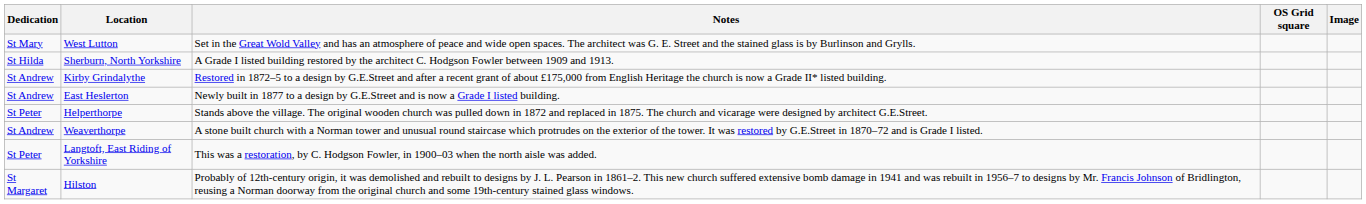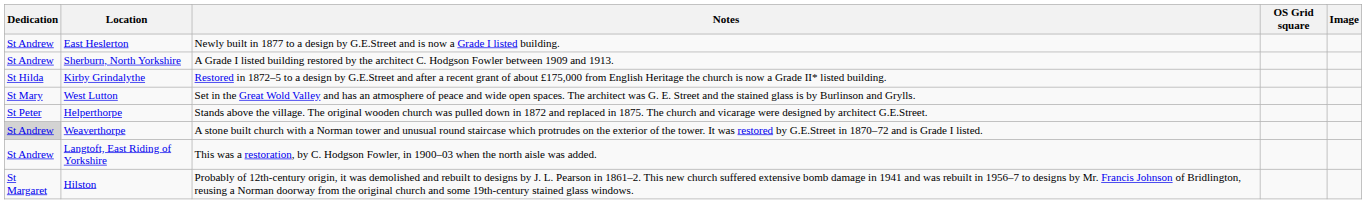 <table class="wikitable sortable">
 <tr>
 <th>Dedication</th>
 <th>Location</th>
 <th>Notes</th>
 <th>OS Grid square</th>
 <th class="unsortable">Image</th>
 </tr>
 <tr>
-<td><a href='#'>St Mary</a></td>
-<td><a href='#'>West Lutton</a></td>
-<td>Set in the <a href='#'>Great Wold Valley</a> and has an atmosphere of peace and wide open spaces. The architect was G. E. Street and the stained glass is by Burlinson and Grylls.</td>
+<td><a href='#'>St Andrew</a></td>
+<td><a href='#'>East Heslerton</a></td>
+<td>Newly built in 1877 to a design by G.E.Street and is now a <a href='#'>Grade I listed</a> building.</td>
 <td></td>
 <td></td>
 </tr>
 <tr>
-<td><a href='#'>St Hilda</a></td>
+<td><a href='#'>St Andrew</a></td>
 <td><a href='#'>Sherburn, North Yorkshire</a></td>
 <td>A Grade I listed building restored by the architect C. Hodgson Fowler between 1909 and 1913.</td>
 <td></td>
 <td></td>
 </tr>
 <tr>
-<td><a href='#'>St Andrew</a></td>
+<td><a href='#'>St Hilda</a></td>
 <td><a href='#'>Kirby Grindalythe</a></td>
 <td><a href='#'>Restored</a> in 1872–5 to a design by G.E.Street and after a recent grant of about £175,000 from English Heritage the church is now a Grade II* listed building.</td>
 <td></td>
 <td></td>
 </tr>
 <tr>
-<td><a href='#'>St Andrew</a></td>
-<td><a href='#'>East Heslerton</a></td>
-<td>Newly built in 1877 to a design by G.E.Street and is now a <a href='#'>Grade I listed</a> building.</td>
+<td><a href='#'>St Mary</a></td>
+<td><a href='#'>West Lutton</a></td>
+<td>Set in the <a href='#'>Great Wold Valley</a> and has an atmosphere of peace and wide open spaces. The architect was G. E. Street and the stained glass is by Burlinson and Grylls.</td>
 <td></td>
 <td></td>
 </tr>
 <tr>
 <td><a href='#'>St Peter</a></td>
 <td><a href='#'>Helperthorpe</a></td>
 <td>Stands above the village. The original wooden church was pulled down in 1872 and replaced in 1875. The church and vicarage were designed by architect G.E.Street.</td>
 <td></td>
 <td></td>
 </tr>
 <tr>
-<td><a href='#'>St Andrew</a></td>
+<td style="background: lightgrey;"><a href='#'>St Andrew</a></td>
 <td><a href='#'>Weaverthorpe</a></td>
 <td>A stone built church with a Norman tower and unusual round staircase which protrudes on the exterior of the tower. It was <a href='#'>restored</a> by G.E.Street in 1870–72 and is Grade I listed.</td>
 <td></td>
 <td></td>
 </tr>
 <tr>
-<td><a href='#'>St Peter</a></td>
+<td><a href='#'>St Andrew</a></td>
 <td><a href='#'>Langtoft, East Riding of Yorkshire</a></td>
 <td>This was a <a href='#'>restoration</a>, by C. Hodgson Fowler, in 1900–03 when the north aisle was added.</td>
 <td></td>
 <td></td>
 </tr>
 <tr>
 <td><a href='#'>St Margaret</a></td>
 <td><a href='#'>Hilston</a></td>
 <td>Probably of 12th-century origin, it was demolished and rebuilt to designs by J. L. Pearson in 1861–2. This new church suffered extensive bomb damage in 1941 and was rebuilt in 1956–7 to designs by Mr. <a href='#'>Francis Johnson</a> of Bridlington, reusing a Norman doorway from the original church and some 19th-century stained glass windows.</td>
 <td></td>
 <td></td>
 </tr>
 </table>
